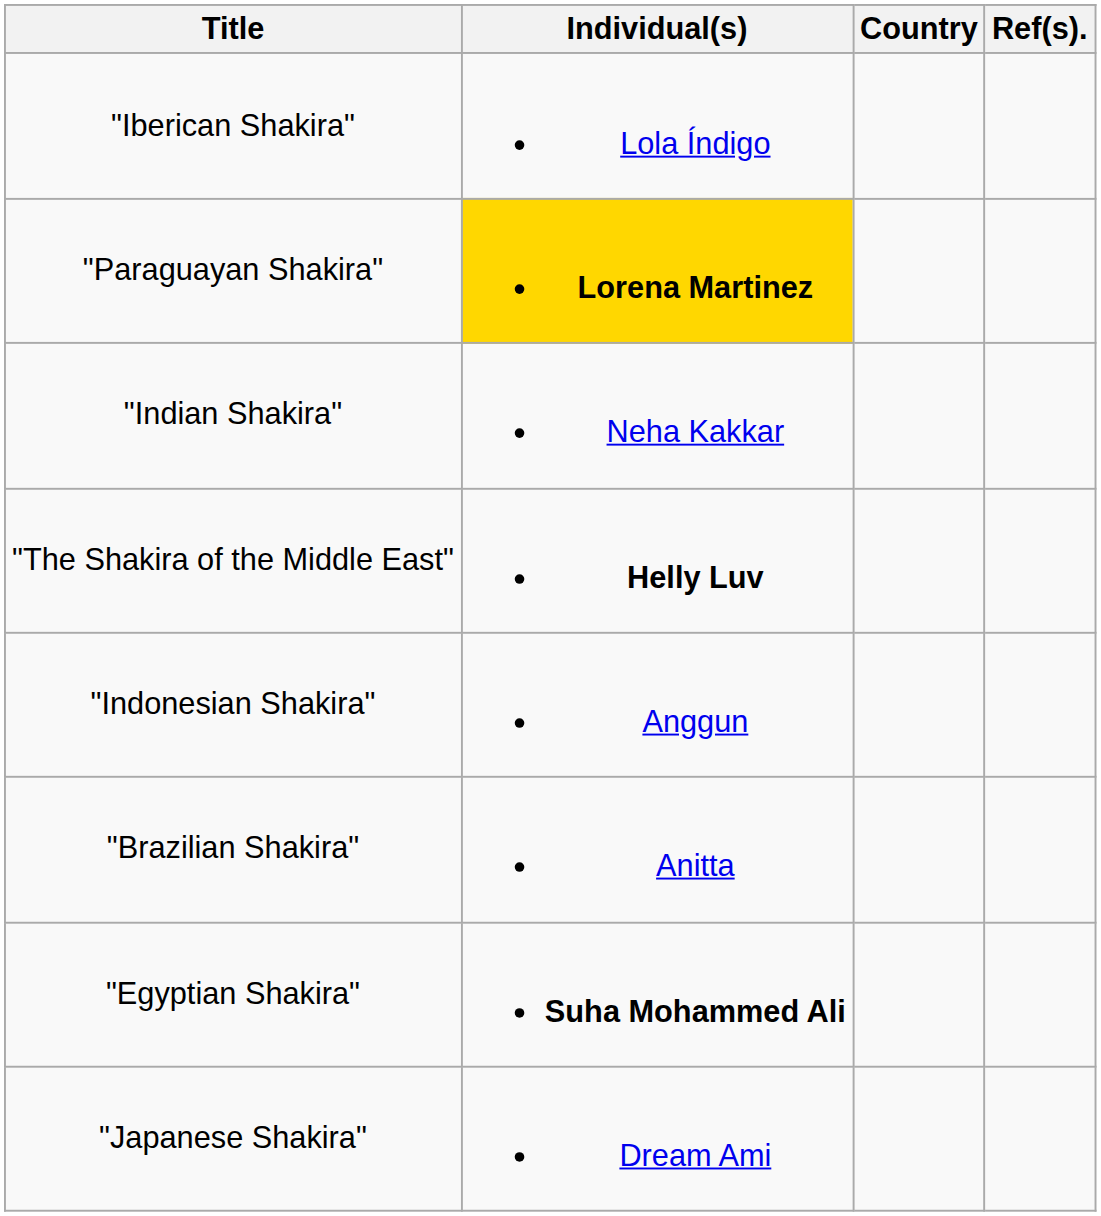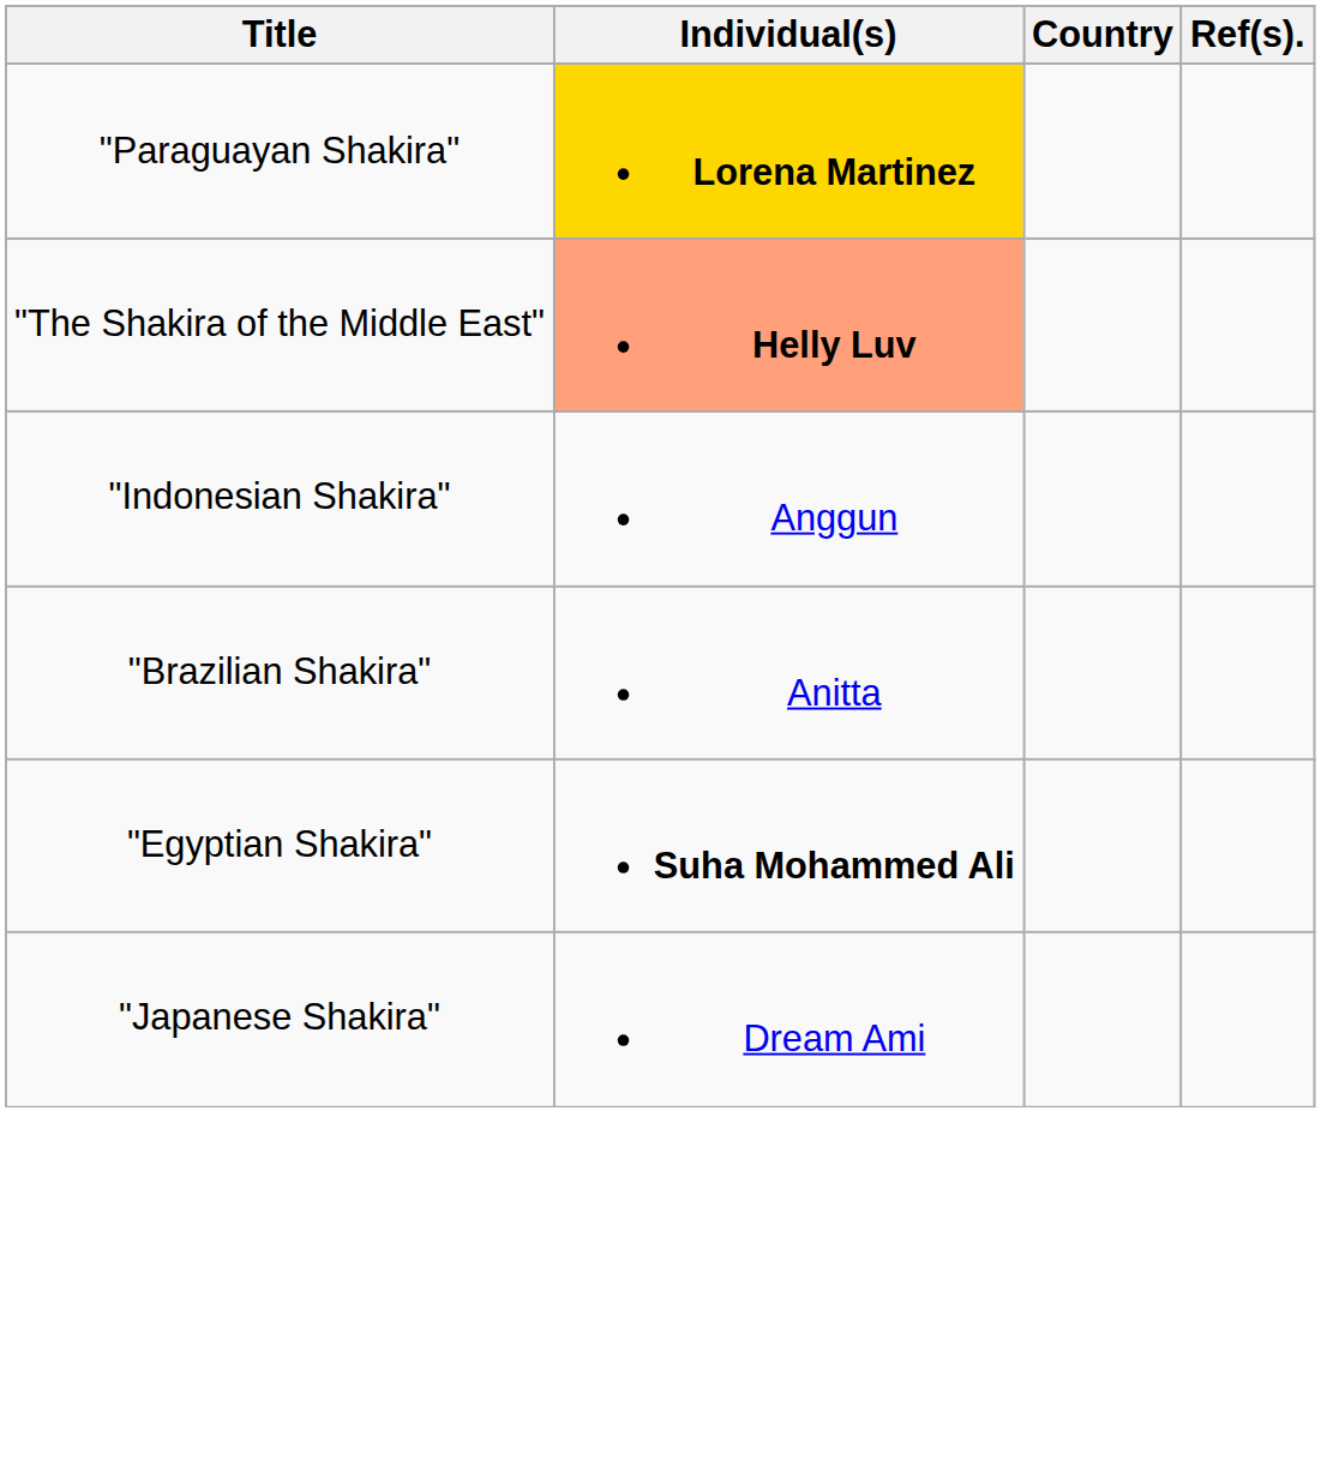 <table class="wikitable sortable plainrowheaders" style="text-align:center;">
 <tr>
 <th scope="col">Title</th>
 <th scope="col">Individual(s)</th>
 <th scope="col">Country</th>
 <th scope="col">Ref(s).</th>
 </tr>
 <tr>
-<td>"Iberican Shakira"</td>
-<td><br><ul><li><a href='#'>Lola Índigo</a></li></ul></td>
-<td></td>
-<td></td>
-</tr>
-<tr>
 <td>"Paraguayan Shakira"</td>
 <td style="background: gold;"><br><ul><li><strong>Lorena Martinez</strong></li></ul></td>
 <td></td>
 <td></td>
 </tr>
 <tr>
-<td>"Indian Shakira"</td>
-<td><br><ul><li><a href='#'>Neha Kakkar</a></li></ul></td>
-<td></td>
-<td></td>
-</tr>
-<tr>
 <td>"The Shakira of the Middle East"</td>
-<td><br><ul><li><strong>Helly Luv</strong></li></ul></td>
+<td style="background: lightsalmon;"><br><ul><li><strong>Helly Luv</strong></li></ul></td>
 <td></td>
 <td></td>
 </tr>
 <tr>
 <td>"Indonesian Shakira"</td>
 <td><br><ul><li><a href='#'>Anggun</a></li></ul></td>
 <td></td>
 <td></td>
 </tr>
 <tr>
 <td>"Brazilian Shakira"</td>
 <td><br><ul><li><a href='#'>Anitta</a></li></ul></td>
 <td></td>
 <td></td>
 </tr>
 <tr>
 <td>"Egyptian Shakira"</td>
 <td><br><ul><li><strong>Suha Mohammed Ali</strong></li></ul></td>
 <td></td>
 <td></td>
 </tr>
 <tr>
 <td>"Japanese Shakira"</td>
 <td><br><ul><li><a href='#'>Dream Ami</a></li></ul></td>
 <td></td>
 <td></td>
 </tr>
 </table>
